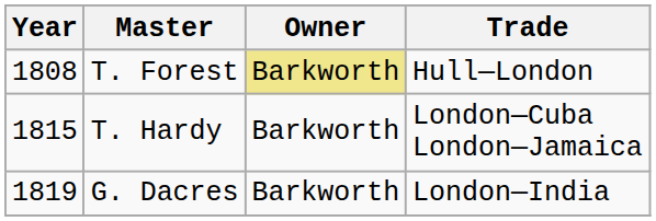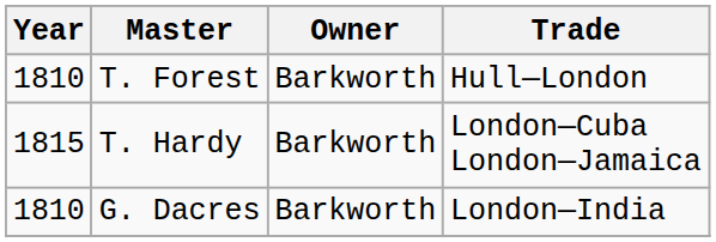 <table class="sortable wikitable">
 <tr>
 <th>Year</th>
 <th>Master</th>
 <th>Owner</th>
 <th>Trade</th>
 </tr>
 <tr>
-<td>1808</td>
+<td>1810</td>
 <td>T. Forest</td>
-<td style="background: khaki;">Barkworth</td>
+<td>Barkworth</td>
 <td>Hull—London</td>
 </tr>
 <tr>
 <td>1815</td>
 <td>T. Hardy</td>
 <td>Barkworth</td>
 <td>London—Cuba<br>London—Jamaica</td>
 </tr>
 <tr>
-<td>1819</td>
+<td>1810</td>
 <td>G. Dacres</td>
 <td>Barkworth</td>
 <td>London—India</td>
 </tr>
 <tr>
 </tr>
 </table>
